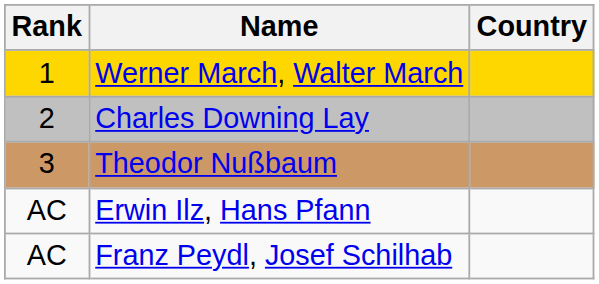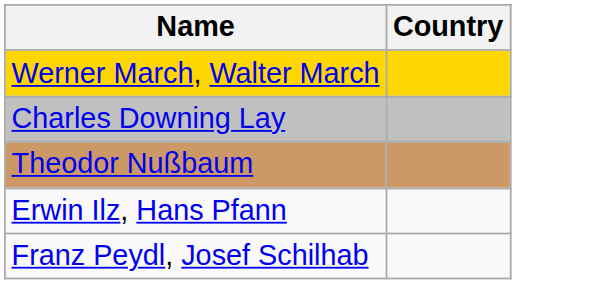 <table class="wikitable sortable" style="text-align:center">
 <tr>
-<th>Rank</th>
 <th>Name</th>
 <th>Country</th>
 </tr>
 <tr bgcolor=gold>
-<td>1</td>
 <td align="left"><a href='#'>Werner March</a>, <a href='#'>Walter March</a></td>
 <td align="left"></td>
 </tr>
 <tr bgcolor=silver>
-<td>2</td>
 <td align="left"><a href='#'>Charles Downing Lay</a></td>
 <td align="left"></td>
 </tr>
 <tr bgcolor=#CC9966>
-<td>3</td>
 <td align="left"><a href='#'>Theodor Nußbaum</a></td>
 <td align="left"></td>
 </tr>
 <tr>
-<td>AC</td>
 <td align="left"><a href='#'>Erwin Ilz</a>, <a href='#'>Hans Pfann</a></td>
 <td align="left"></td>
 </tr>
 <tr>
-<td>AC</td>
 <td align="left"><a href='#'>Franz Peydl</a>, <a href='#'>Josef Schilhab</a></td>
 <td align="left"></td>
 </tr>
 </table>
